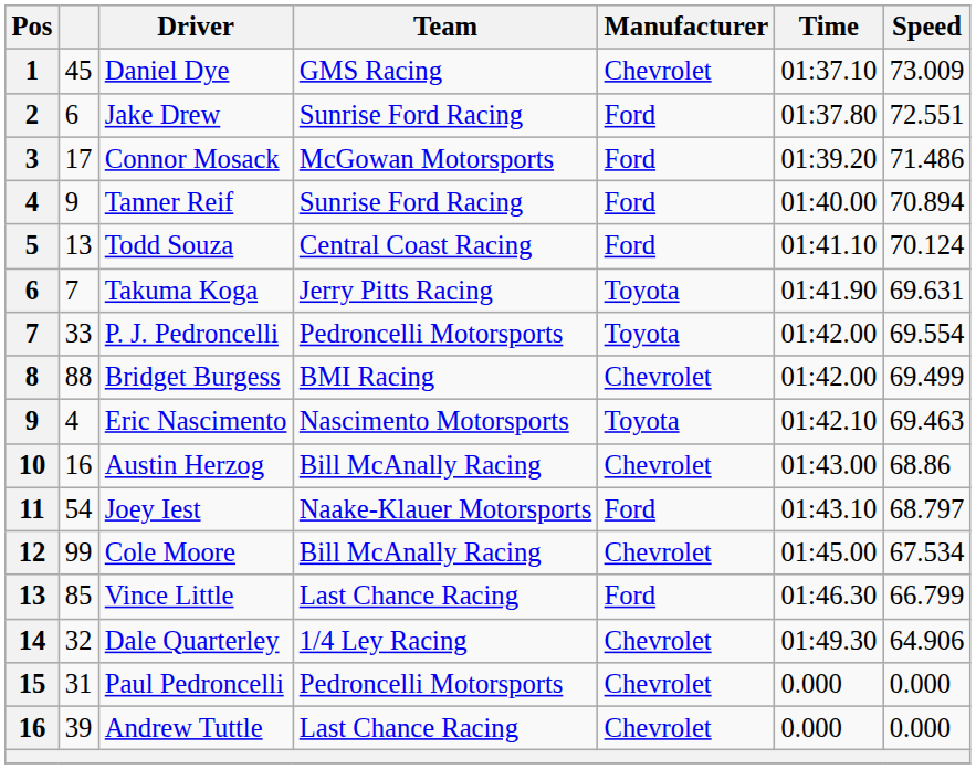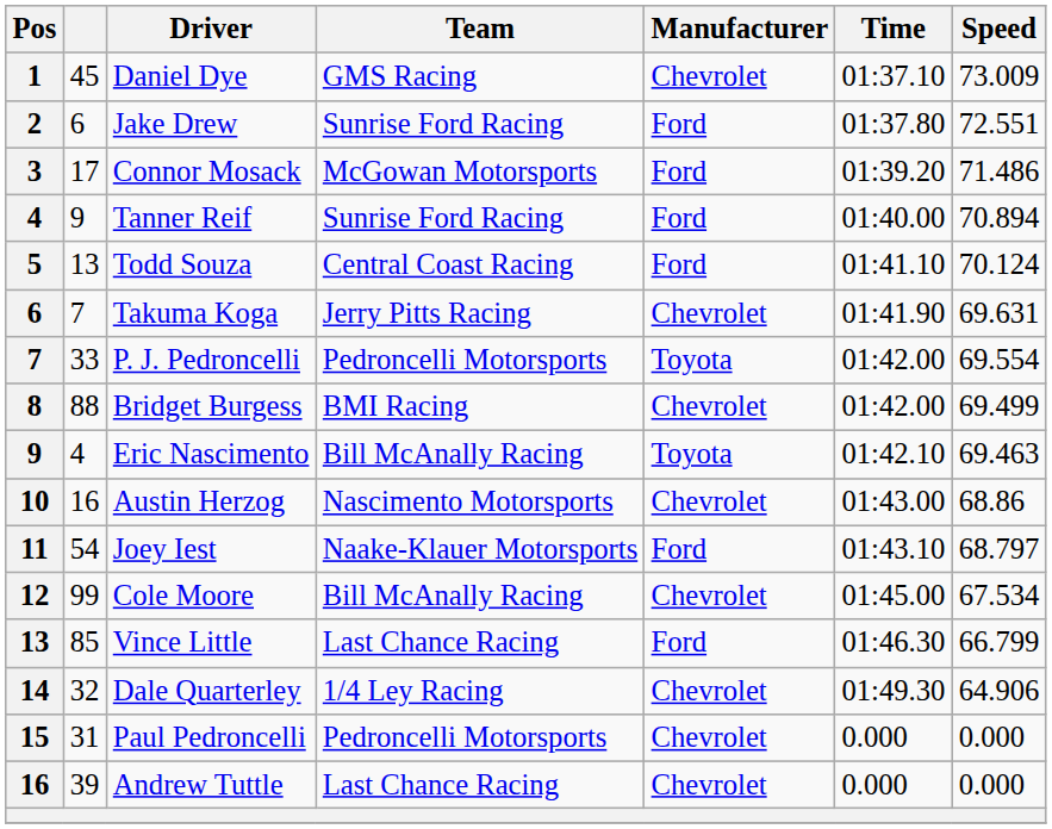 <table class="wikitable" style="font-size:98%">
 <tr>
 <th>Pos</th>
 <th></th>
 <th>Driver</th>
 <th>Team</th>
 <th>Manufacturer</th>
 <th>Time</th>
 <th>Speed</th>
 </tr>
 <tr>
 <th>1</th>
 <td>45</td>
 <td><a href='#'>Daniel Dye</a></td>
 <td><a href='#'>GMS Racing</a></td>
 <td><a href='#'>Chevrolet</a></td>
 <td>01:37.10</td>
 <td>73.009</td>
 </tr>
 <tr>
 <th>2</th>
 <td>6</td>
 <td><a href='#'>Jake Drew</a></td>
 <td><a href='#'>Sunrise Ford Racing</a></td>
 <td><a href='#'>Ford</a></td>
 <td>01:37.80</td>
 <td>72.551</td>
 </tr>
 <tr>
 <th>3</th>
 <td>17</td>
 <td><a href='#'>Connor Mosack</a></td>
 <td><a href='#'>McGowan Motorsports</a></td>
 <td><a href='#'>Ford</a></td>
 <td>01:39.20</td>
 <td>71.486</td>
 </tr>
 <tr>
 <th>4</th>
 <td>9</td>
 <td><a href='#'>Tanner Reif</a></td>
 <td><a href='#'>Sunrise Ford Racing</a></td>
 <td><a href='#'>Ford</a></td>
 <td>01:40.00</td>
 <td>70.894</td>
 </tr>
 <tr>
 <th>5</th>
 <td>13</td>
 <td><a href='#'>Todd Souza</a></td>
 <td><a href='#'>Central Coast Racing</a></td>
 <td><a href='#'>Ford</a></td>
 <td>01:41.10</td>
 <td>70.124</td>
 </tr>
 <tr>
 <th>6</th>
 <td>7</td>
 <td><a href='#'>Takuma Koga</a></td>
 <td><a href='#'>Jerry Pitts Racing</a></td>
-<td><a href='#'>Toyota</a></td>
+<td><a href='#'>Chevrolet</a></td>
 <td>01:41.90</td>
 <td>69.631</td>
 </tr>
 <tr>
 <th>7</th>
 <td>33</td>
 <td><a href='#'>P. J. Pedroncelli</a></td>
 <td><a href='#'>Pedroncelli Motorsports</a></td>
 <td><a href='#'>Toyota</a></td>
 <td>01:42.00</td>
 <td>69.554</td>
 </tr>
 <tr>
 <th>8</th>
 <td>88</td>
 <td><a href='#'>Bridget Burgess</a></td>
 <td><a href='#'>BMI Racing</a></td>
 <td><a href='#'>Chevrolet</a></td>
 <td>01:42.00</td>
 <td>69.499</td>
 </tr>
 <tr>
 <th>9</th>
 <td>4</td>
 <td><a href='#'>Eric Nascimento</a></td>
-<td><a href='#'>Nascimento Motorsports</a></td>
+<td><a href='#'>Bill McAnally Racing</a></td>
 <td><a href='#'>Toyota</a></td>
 <td>01:42.10</td>
 <td>69.463</td>
 </tr>
 <tr>
 <th>10</th>
 <td>16</td>
 <td><a href='#'>Austin Herzog</a></td>
-<td><a href='#'>Bill McAnally Racing</a></td>
+<td><a href='#'>Nascimento Motorsports</a></td>
 <td><a href='#'>Chevrolet</a></td>
 <td>01:43.00</td>
 <td>68.86</td>
 </tr>
 <tr>
 <th>11</th>
 <td>54</td>
 <td><a href='#'>Joey Iest</a></td>
 <td><a href='#'>Naake-Klauer Motorsports</a></td>
 <td><a href='#'>Ford</a></td>
 <td>01:43.10</td>
 <td>68.797</td>
 </tr>
 <tr>
 <th>12</th>
 <td>99</td>
 <td><a href='#'>Cole Moore</a></td>
 <td><a href='#'>Bill McAnally Racing</a></td>
 <td><a href='#'>Chevrolet</a></td>
 <td>01:45.00</td>
 <td>67.534</td>
 </tr>
 <tr>
 <th>13</th>
 <td>85</td>
 <td><a href='#'>Vince Little</a></td>
 <td><a href='#'>Last Chance Racing</a></td>
 <td><a href='#'>Ford</a></td>
 <td>01:46.30</td>
 <td>66.799</td>
 </tr>
 <tr>
 <th>14</th>
 <td>32</td>
 <td><a href='#'>Dale Quarterley</a></td>
 <td><a href='#'>1/4 Ley Racing</a></td>
 <td><a href='#'>Chevrolet</a></td>
 <td>01:49.30</td>
 <td>64.906</td>
 </tr>
 <tr>
 <th>15</th>
 <td>31</td>
 <td><a href='#'>Paul Pedroncelli</a></td>
 <td><a href='#'>Pedroncelli Motorsports</a></td>
 <td><a href='#'>Chevrolet</a></td>
 <td>0.000</td>
 <td>0.000</td>
 </tr>
 <tr>
 <th>16</th>
 <td>39</td>
 <td><a href='#'>Andrew Tuttle</a></td>
 <td><a href='#'>Last Chance Racing</a></td>
 <td><a href='#'>Chevrolet</a></td>
 <td>0.000</td>
 <td>0.000</td>
 </tr>
 <tr>
 <th colspan="7"></th>
 </tr>
 <tr>
 </tr>
 </table>
